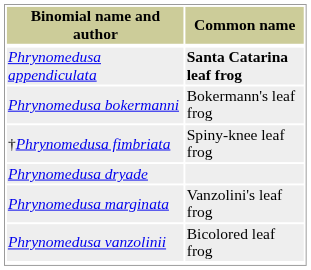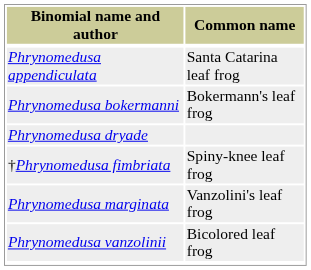 <table style="text-align:left; border:1px solid #999999; width: 50%">
 <tr style="background:#CCCC99; text-align: center; ">
 <th style="width: 60%; ">Binomial name and author</th>
 <th style="width: 40%; ">Common name</th>
 </tr>
 <tr>
 </tr>
 <tr style="background:#EEEEEE;">
 <td><em><a href='#'>Phrynomedusa appendiculata</a></em> </td>
-<td><strong>Santa Catarina leaf frog</strong></td>
+<td>Santa Catarina leaf frog</td>
 </tr>
 <tr style="background:#EEEEEE;">
 <td><em><a href='#'>Phrynomedusa bokermanni</a></em> </td>
 <td>Bokermann's leaf frog</td>
 </tr>
 <tr style="background:#EEEEEE;">
+<td><em><a href='#'>Phrynomedusa dryade</a></em> </td>
+<td></td>
+</tr>
+<tr style="background:#EEEEEE;">
 <td>†<em><a href='#'>Phrynomedusa fimbriata</a></em> </td>
 <td>Spiny-knee leaf frog</td>
-</tr>
-<tr style="background:#EEEEEE;">
-<td><em><a href='#'>Phrynomedusa dryade</a></em> </td>
-<td></td>
 </tr>
 <tr style="background:#EEEEEE;">
 <td><em><a href='#'>Phrynomedusa marginata</a></em> </td>
 <td>Vanzolini's leaf frog</td>
 </tr>
 <tr style="background:#EEEEEE;">
 <td><em><a href='#'>Phrynomedusa vanzolinii</a></em> </td>
 <td>Bicolored leaf frog</td>
 </tr>
 <tr>
 </tr>
 </table>
